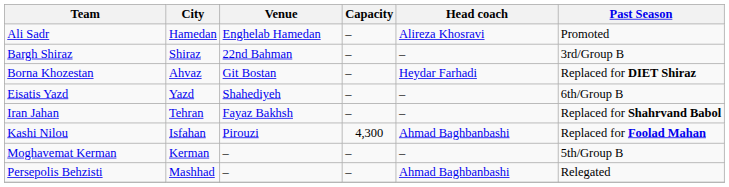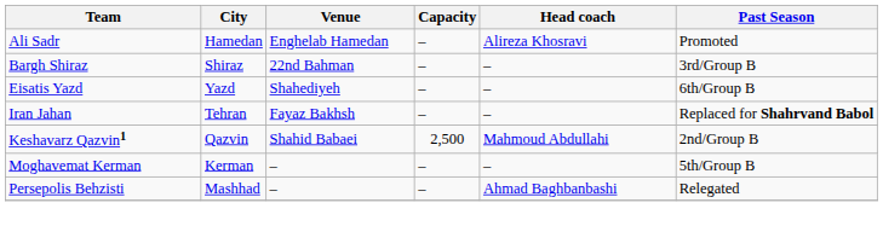 <table class="wikitable sortable">
 <tr>
 <th width=200>Team</th>
 <th width=60>City</th>
 <th width=150>Venue</th>
 <th>Capacity</th>
 <th width=200>Head coach</th>
 <th><a href='#'>Past Season</a></th>
 </tr>
 <tr>
 <td><a href='#'>Ali Sadr</a></td>
 <td><a href='#'>Hamedan</a></td>
 <td><a href='#'>Enghelab Hamedan</a></td>
 <td>–</td>
 <td> <a href='#'>Alireza Khosravi</a></td>
 <td>Promoted</td>
 </tr>
 <tr>
 <td><a href='#'>Bargh Shiraz</a></td>
 <td><a href='#'>Shiraz</a></td>
 <td><a href='#'>22nd Bahman</a></td>
 <td>–</td>
 <td>–</td>
 <td>3rd/Group B</td>
 </tr>
 <tr>
-<td><a href='#'>Borna Khozestan</a></td>
-<td><a href='#'>Ahvaz</a></td>
-<td><a href='#'>Git Bostan</a></td>
-<td>–</td>
-<td> <a href='#'>Heydar Farhadi</a></td>
-<td>Replaced for <strong>DIET Shiraz</strong></td>
-</tr>
-<tr>
 <td><a href='#'>Eisatis Yazd</a></td>
 <td><a href='#'>Yazd</a></td>
 <td><a href='#'>Shahediyeh</a></td>
 <td>–</td>
 <td>–</td>
 <td>6th/Group B</td>
 </tr>
 <tr>
 <td><a href='#'>Iran Jahan</a></td>
 <td><a href='#'>Tehran</a></td>
 <td><a href='#'>Fayaz Bakhsh</a></td>
 <td>–</td>
 <td>–</td>
 <td>Replaced for <strong>Shahrvand Babol</strong></td>
 </tr>
 <tr>
-<td><a href='#'>Kashi Nilou</a></td>
-<td><a href='#'>Isfahan</a></td>
-<td><a href='#'>Pirouzi</a></td>
-<td align="center">4,300</td>
-<td> <a href='#'>Ahmad Baghbanbashi</a></td>
-<td>Replaced for <strong><a href='#'>Foolad Mahan</a></strong></td>
+<td><a href='#'>Keshavarz Qazvin</a><sup><strong>1</strong></sup></td>
+<td><a href='#'>Qazvin</a></td>
+<td><a href='#'>Shahid Babaei</a></td>
+<td align="center">2,500</td>
+<td> <a href='#'>Mahmoud Abdullahi</a></td>
+<td>2nd/Group B</td>
 </tr>
 <tr>
 <td><a href='#'>Moghavemat Kerman</a></td>
 <td><a href='#'>Kerman</a></td>
 <td>–</td>
 <td>–</td>
 <td>–</td>
 <td>5th/Group B</td>
 </tr>
 <tr>
 <td><a href='#'>Persepolis Behzisti</a></td>
 <td><a href='#'>Mashhad</a></td>
 <td>–</td>
 <td>–</td>
 <td> <a href='#'>Ahmad Baghbanbashi</a></td>
 <td>Relegated</td>
 </tr>
 <tr>
 </tr>
 </table>
